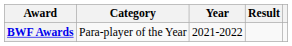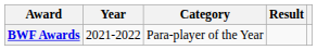 <table class="wikitable plainrowheaders sortable">
 <tr>
 <th scope="col">Award</th>
+<th scope="col">Year</th>
 <th scope="col">Category</th>
-<th scope="col">Year</th>
 <th scope="col">Result</th>
 <th scope="col" class="unsortable"></th>
 </tr>
 <tr>
 <th scope="row"><a href='#'>BWF Awards</a></th>
+<td>2021-2022</td>
 <td>Para-player of the Year</td>
-<td>2021-2022</td>
 <td></td>
 <td></td>
 </tr>
 </table>
